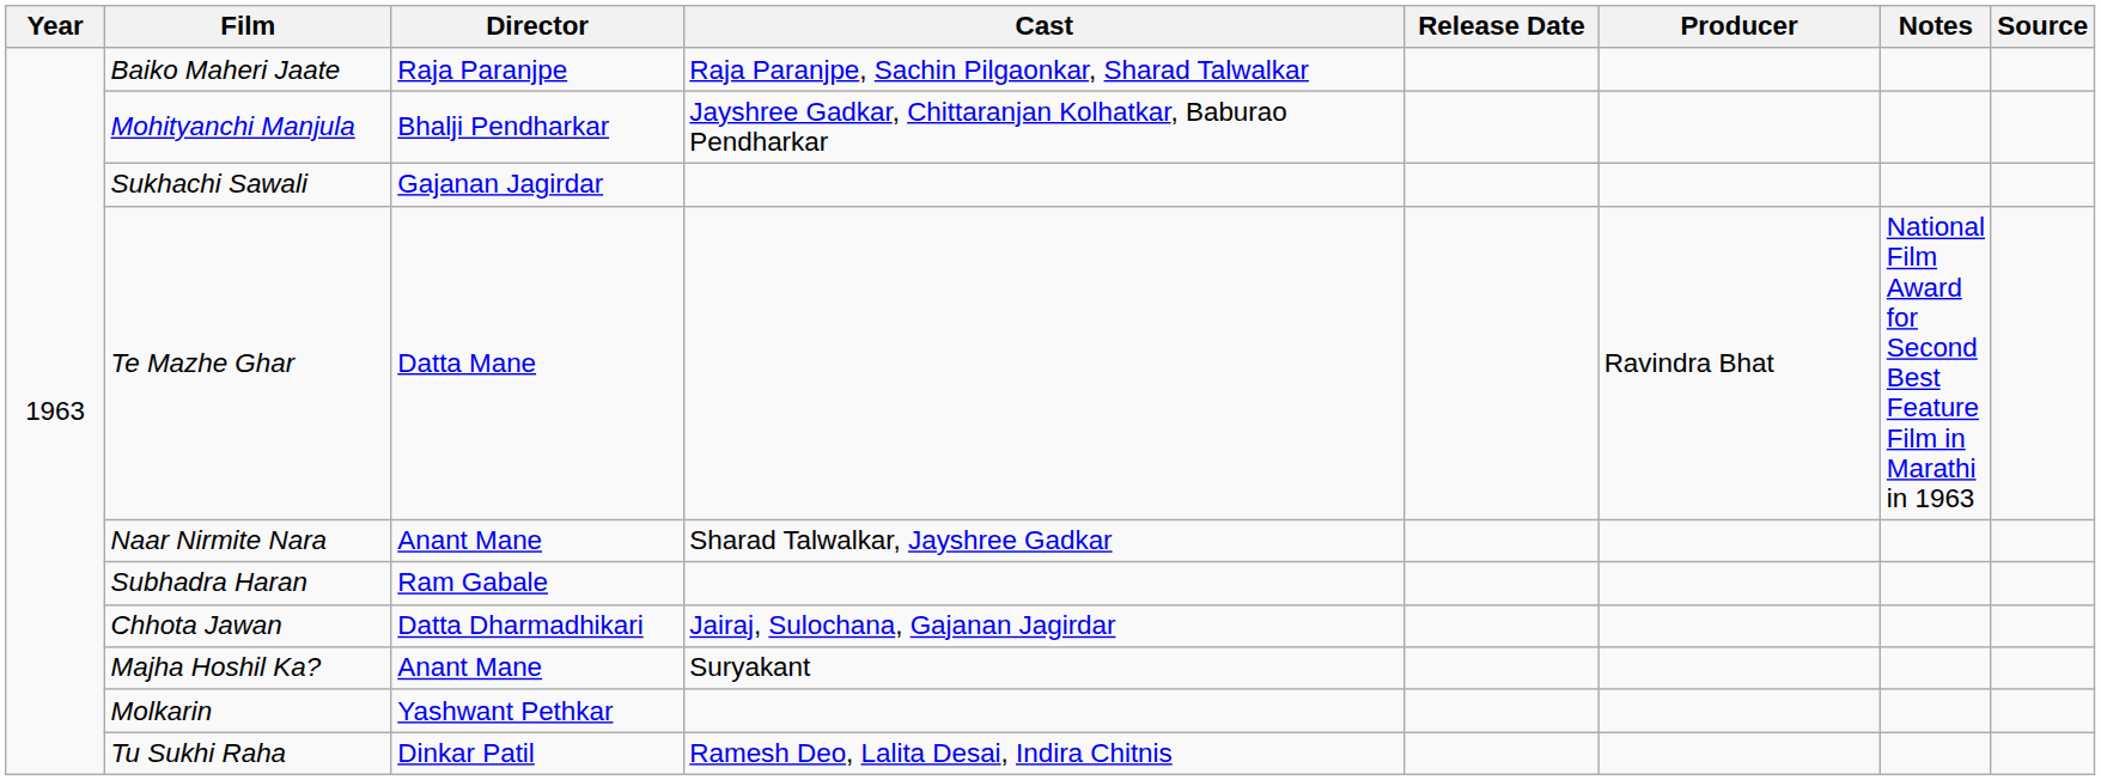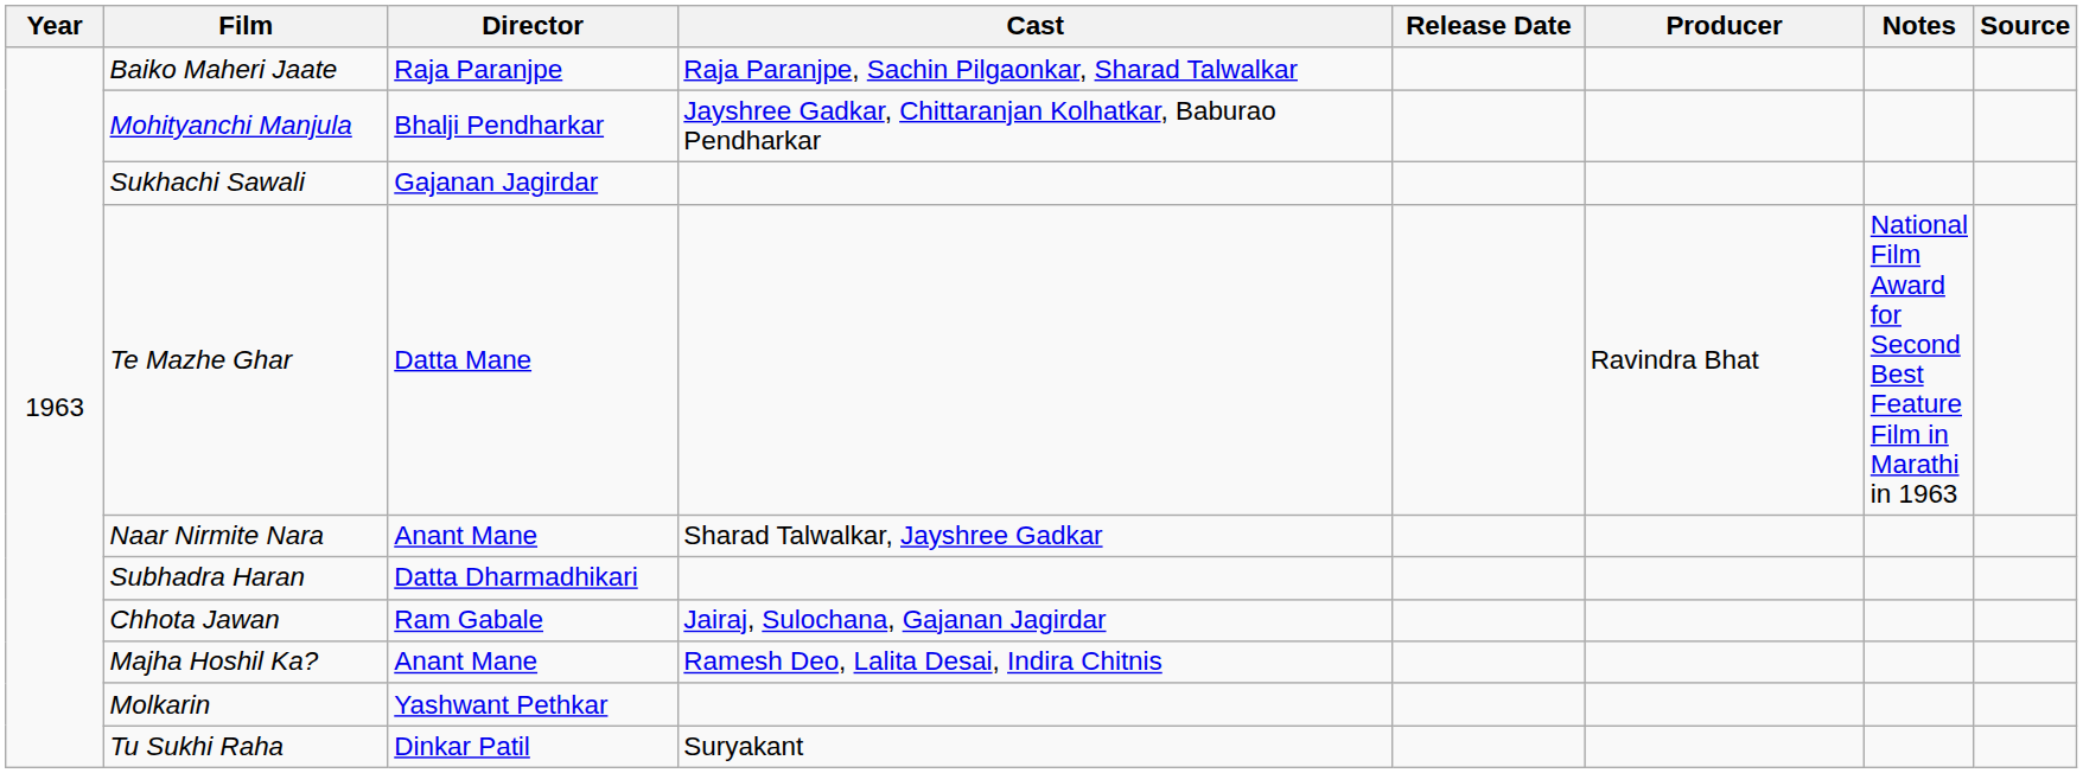 <table class ="wikitable sortable collapsible">
 <tr>
 <th style="width: 05%;">Year</th>
 <th style="width: 15%;">Film</th>
 <th style="width: 15%;">Director</th>
 <th style="width: 40%;" class="unsortable">Cast</th>
 <th style="width: 10%;">Release Date</th>
 <th style="width: 15%;" class="unsortable">Producer</th>
 <th style="width: 15%;" class="unsortable">Notes</th>
 <th style="width: 15%;" class="unsortable">Source</th>
 </tr>
 <tr>
 <td rowspan="10" style="text-align:center;">1963</td>
 <td><em>Baiko Maheri Jaate</em></td>
 <td><a href='#'>Raja Paranjpe</a></td>
 <td><a href='#'>Raja Paranjpe</a>, <a href='#'>Sachin Pilgaonkar</a>, <a href='#'>Sharad Talwalkar</a></td>
 <td></td>
 <td></td>
 <td></td>
 <td></td>
 </tr>
 <tr>
 <td><em><a href='#'>Mohityanchi Manjula</a></em></td>
 <td><a href='#'>Bhalji Pendharkar</a></td>
 <td><a href='#'>Jayshree Gadkar</a>, <a href='#'>Chittaranjan Kolhatkar</a>, Baburao Pendharkar</td>
 <td></td>
 <td></td>
 <td></td>
 <td></td>
 </tr>
 <tr>
 <td><em>Sukhachi Sawali</em></td>
 <td><a href='#'>Gajanan Jagirdar</a></td>
 <td></td>
 <td></td>
 <td></td>
 <td></td>
 <td></td>
 </tr>
 <tr>
 <td><em>Te Mazhe Ghar</em></td>
 <td><a href='#'>Datta Mane</a></td>
 <td></td>
 <td></td>
 <td>Ravindra Bhat</td>
 <td><a href='#'>National Film Award for Second Best Feature Film in Marathi</a> in 1963</td>
 <td></td>
 </tr>
 <tr>
 <td><em>Naar Nirmite Nara</em></td>
 <td><a href='#'>Anant Mane</a></td>
 <td>Sharad Talwalkar, <a href='#'>Jayshree Gadkar</a></td>
 <td></td>
 <td></td>
 <td></td>
 <td></td>
 </tr>
 <tr>
 <td><em>Subhadra Haran</em></td>
-<td><a href='#'>Ram Gabale</a></td>
+<td><a href='#'>Datta Dharmadhikari</a></td>
 <td></td>
 <td></td>
 <td></td>
 <td></td>
 <td></td>
 </tr>
 <tr>
 <td><em>Chhota Jawan</em></td>
-<td><a href='#'>Datta Dharmadhikari</a></td>
+<td><a href='#'>Ram Gabale</a></td>
 <td><a href='#'>Jairaj</a>, <a href='#'>Sulochana</a>, <a href='#'>Gajanan Jagirdar</a></td>
 <td></td>
 <td></td>
 <td></td>
 <td></td>
 </tr>
 <tr>
 <td><em>Majha Hoshil Ka?</em></td>
 <td><a href='#'>Anant Mane</a></td>
-<td>Suryakant</td>
+<td><a href='#'>Ramesh Deo</a>, <a href='#'>Lalita Desai</a>, <a href='#'>Indira Chitnis</a></td>
 <td></td>
 <td></td>
 <td></td>
 <td></td>
 </tr>
 <tr>
 <td><em>Molkarin</em></td>
 <td><a href='#'>Yashwant Pethkar</a></td>
 <td></td>
 <td></td>
 <td></td>
 <td></td>
 <td></td>
 </tr>
 <tr>
 <td><em>Tu Sukhi Raha</em></td>
 <td><a href='#'>Dinkar Patil</a></td>
-<td><a href='#'>Ramesh Deo</a>, <a href='#'>Lalita Desai</a>, <a href='#'>Indira Chitnis</a></td>
+<td>Suryakant</td>
 <td></td>
 <td></td>
 <td></td>
 <td></td>
 </tr>
 </table>
